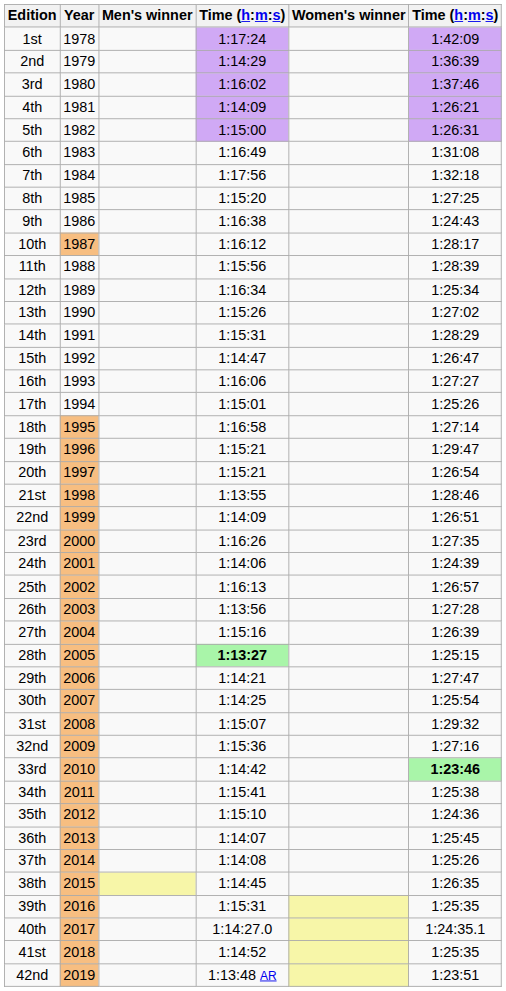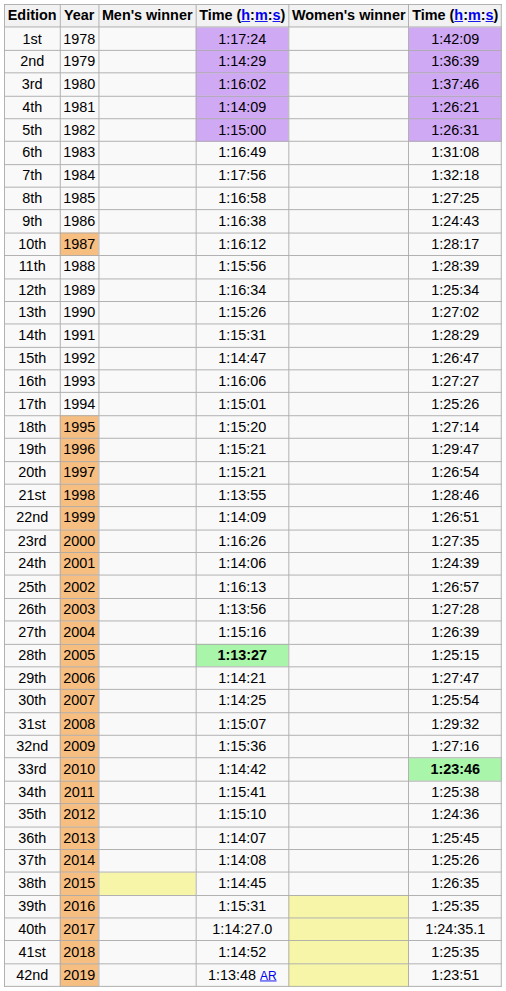 <table class="wikitable sortable" style="text-align:center">
 <tr>
 <th class=unsortable>Edition</th>
 <th>Year</th>
 <th class=unsortable>Men's winner</th>
 <th>Time (<a href='#'>h</a>:<a href='#'>m</a>:<a href='#'>s</a>)</th>
 <th class=unsortable>Women's winner</th>
 <th>Time (<a href='#'>h</a>:<a href='#'>m</a>:<a href='#'>s</a>)</th>
 </tr>
 <tr>
 <td>1st</td>
 <td>1978</td>
 <td align=left></td>
 <td bgcolor=#D0A9F5>1:17:24</td>
 <td align=left></td>
 <td bgcolor=#D0A9F5>1:42:09</td>
 </tr>
 <tr>
 <td>2nd</td>
 <td>1979</td>
 <td align=left></td>
 <td bgcolor=#D0A9F5>1:14:29</td>
 <td align=left></td>
 <td bgcolor=#D0A9F5>1:36:39</td>
 </tr>
 <tr>
 <td>3rd</td>
 <td>1980</td>
 <td align=left></td>
 <td bgcolor=#D0A9F5>1:16:02</td>
 <td align=left></td>
 <td bgcolor=#D0A9F5>1:37:46</td>
 </tr>
 <tr>
 <td>4th</td>
 <td>1981</td>
 <td align=left></td>
 <td bgcolor=#D0A9F5>1:14:09</td>
 <td align=left></td>
 <td bgcolor=#D0A9F5>1:26:21</td>
 </tr>
 <tr>
 <td>5th</td>
 <td>1982</td>
 <td align=left></td>
 <td bgcolor=#D0A9F5>1:15:00</td>
 <td align=left></td>
 <td bgcolor=#D0A9F5>1:26:31</td>
 </tr>
 <tr>
 <td>6th</td>
 <td>1983</td>
 <td align=left></td>
 <td>1:16:49</td>
 <td align=left></td>
 <td>1:31:08</td>
 </tr>
 <tr>
 <td>7th</td>
 <td>1984</td>
 <td align=left></td>
 <td>1:17:56</td>
 <td align=left></td>
 <td>1:32:18</td>
 </tr>
 <tr>
 <td>8th</td>
 <td>1985</td>
 <td align=left></td>
-<td>1:15:20</td>
+<td>1:16:58</td>
 <td align=left></td>
 <td>1:27:25</td>
 </tr>
 <tr>
 <td>9th</td>
 <td>1986</td>
 <td align=left></td>
 <td>1:16:38</td>
 <td align=left></td>
 <td>1:24:43</td>
 </tr>
 <tr>
 <td>10th</td>
 <td bgcolor=#F7BE81>1987</td>
 <td align=left></td>
 <td>1:16:12</td>
 <td align=left></td>
 <td>1:28:17</td>
 </tr>
 <tr>
 <td>11th</td>
 <td>1988</td>
 <td align=left></td>
 <td>1:15:56</td>
 <td align=left></td>
 <td>1:28:39</td>
 </tr>
 <tr>
 <td>12th</td>
 <td>1989</td>
 <td align=left></td>
 <td>1:16:34</td>
 <td align=left></td>
 <td>1:25:34</td>
 </tr>
 <tr>
 <td>13th</td>
 <td>1990</td>
 <td align=left></td>
 <td>1:15:26</td>
 <td align=left></td>
 <td>1:27:02</td>
 </tr>
 <tr>
 <td>14th</td>
 <td>1991</td>
 <td align=left></td>
 <td>1:15:31</td>
 <td align=left></td>
 <td>1:28:29</td>
 </tr>
 <tr>
 <td>15th</td>
 <td>1992</td>
 <td align=left></td>
 <td>1:14:47</td>
 <td align=left></td>
 <td>1:26:47</td>
 </tr>
 <tr>
 <td>16th</td>
 <td>1993</td>
 <td align=left></td>
 <td>1:16:06</td>
 <td align=left></td>
 <td>1:27:27</td>
 </tr>
 <tr>
 <td>17th</td>
 <td>1994</td>
 <td align=left></td>
 <td>1:15:01</td>
 <td align=left></td>
 <td>1:25:26</td>
 </tr>
 <tr>
 <td>18th</td>
 <td bgcolor=#F7BE81>1995</td>
 <td align=left></td>
-<td>1:16:58</td>
+<td>1:15:20</td>
 <td align=left></td>
 <td>1:27:14</td>
 </tr>
 <tr>
 <td>19th</td>
 <td bgcolor=#F7BE81>1996</td>
 <td align=left></td>
 <td>1:15:21</td>
 <td align=left></td>
 <td>1:29:47</td>
 </tr>
 <tr>
 <td>20th</td>
 <td bgcolor=#F7BE81>1997</td>
 <td align=left></td>
 <td>1:15:21</td>
 <td align=left></td>
 <td>1:26:54</td>
 </tr>
 <tr>
 <td>21st</td>
 <td bgcolor=#F7BE81>1998</td>
 <td align=left></td>
 <td>1:13:55</td>
 <td align=left></td>
 <td>1:28:46</td>
 </tr>
 <tr>
 <td>22nd</td>
 <td bgcolor=#F7BE81>1999</td>
 <td align=left></td>
 <td>1:14:09</td>
 <td align=left></td>
 <td>1:26:51</td>
 </tr>
 <tr>
 <td>23rd</td>
 <td bgcolor=#F7BE81>2000</td>
 <td align=left></td>
 <td>1:16:26</td>
 <td align=left></td>
 <td>1:27:35</td>
 </tr>
 <tr>
 <td>24th</td>
 <td bgcolor=#F7BE81>2001</td>
 <td align=left></td>
 <td>1:14:06</td>
 <td align=left></td>
 <td>1:24:39</td>
 </tr>
 <tr>
 <td>25th</td>
 <td bgcolor=#F7BE81>2002</td>
 <td align=left></td>
 <td>1:16:13</td>
 <td align=left></td>
 <td>1:26:57</td>
 </tr>
 <tr>
 <td>26th</td>
 <td bgcolor=#F7BE81>2003</td>
 <td align=left></td>
 <td>1:13:56</td>
 <td align=left></td>
 <td>1:27:28</td>
 </tr>
 <tr>
 <td>27th</td>
 <td bgcolor=#F7BE81>2004</td>
 <td align=left></td>
 <td>1:15:16</td>
 <td align=left></td>
 <td>1:26:39</td>
 </tr>
 <tr>
 <td>28th</td>
 <td bgcolor=#F7BE81>2005</td>
 <td align=left></td>
 <td bgcolor=#A9F5A9><strong>1:13:27</strong></td>
 <td align=left></td>
 <td>1:25:15</td>
 </tr>
 <tr>
 <td>29th</td>
 <td bgcolor=#F7BE81>2006</td>
 <td align=left></td>
 <td>1:14:21</td>
 <td align=left></td>
 <td>1:27:47</td>
 </tr>
 <tr>
 <td>30th</td>
 <td bgcolor=#F7BE81>2007</td>
 <td align=left></td>
 <td>1:14:25</td>
 <td align=left></td>
 <td>1:25:54</td>
 </tr>
 <tr>
 <td>31st</td>
 <td bgcolor=#F7BE81>2008</td>
 <td align=left></td>
 <td>1:15:07</td>
 <td align=left></td>
 <td>1:29:32</td>
 </tr>
 <tr>
 <td>32nd</td>
 <td bgcolor=#F7BE81>2009</td>
 <td align=left></td>
 <td>1:15:36</td>
 <td align=left></td>
 <td>1:27:16</td>
 </tr>
 <tr>
 <td>33rd</td>
 <td bgcolor=#F7BE81>2010</td>
 <td align=left></td>
 <td>1:14:42</td>
 <td align=left></td>
 <td bgcolor=#A9F5A9><strong>1:23:46</strong></td>
 </tr>
 <tr>
 <td>34th</td>
 <td bgcolor=#F7BE81>2011</td>
 <td align=left></td>
 <td>1:15:41</td>
 <td align=left></td>
 <td>1:25:38</td>
 </tr>
 <tr>
 <td>35th</td>
 <td bgcolor=#F7BE81>2012</td>
 <td align=left></td>
 <td>1:15:10</td>
 <td align=left></td>
 <td>1:24:36</td>
 </tr>
 <tr>
 <td>36th</td>
 <td bgcolor=#F7BE81>2013</td>
 <td align=left></td>
 <td>1:14:07</td>
 <td align=left></td>
 <td>1:25:45</td>
 </tr>
 <tr>
 <td>37th</td>
 <td bgcolor=#F7BE81>2014</td>
 <td align=left></td>
 <td>1:14:08</td>
 <td align=left></td>
 <td>1:25:26</td>
 </tr>
 <tr>
 <td>38th</td>
 <td bgcolor=#F7BE81>2015</td>
 <td align="left" bgcolor="#F7F6A8"></td>
 <td>1:14:45</td>
 <td align=left></td>
 <td>1:26:35</td>
 </tr>
 <tr>
 <td>39th</td>
 <td bgcolor=#F7BE81>2016</td>
 <td align=left></td>
 <td>1:15:31</td>
 <td align="left" bgcolor="#F7F6A8"></td>
 <td>1:25:35</td>
 </tr>
 <tr>
 <td>40th</td>
 <td bgcolor=#F7BE81>2017</td>
 <td align=left></td>
 <td>1:14:27.0</td>
 <td align="left" bgcolor="#F7F6A8"></td>
 <td>1:24:35.1</td>
 </tr>
 <tr>
 <td>41st</td>
 <td bgcolor=#F7BE81>2018</td>
 <td align=left></td>
 <td>1:14:52</td>
 <td align="left" bgcolor="#F7F6A8"></td>
 <td>1:25:35</td>
 </tr>
 <tr>
 <td>42nd</td>
 <td bgcolor=#F7BE81>2019</td>
 <td align=left></td>
 <td>1:13:48 <small><a href='#'>AR</a></small></td>
 <td align="left" bgcolor="#F7F6A8"></td>
 <td>1:23:51</td>
 </tr>
 </table>
